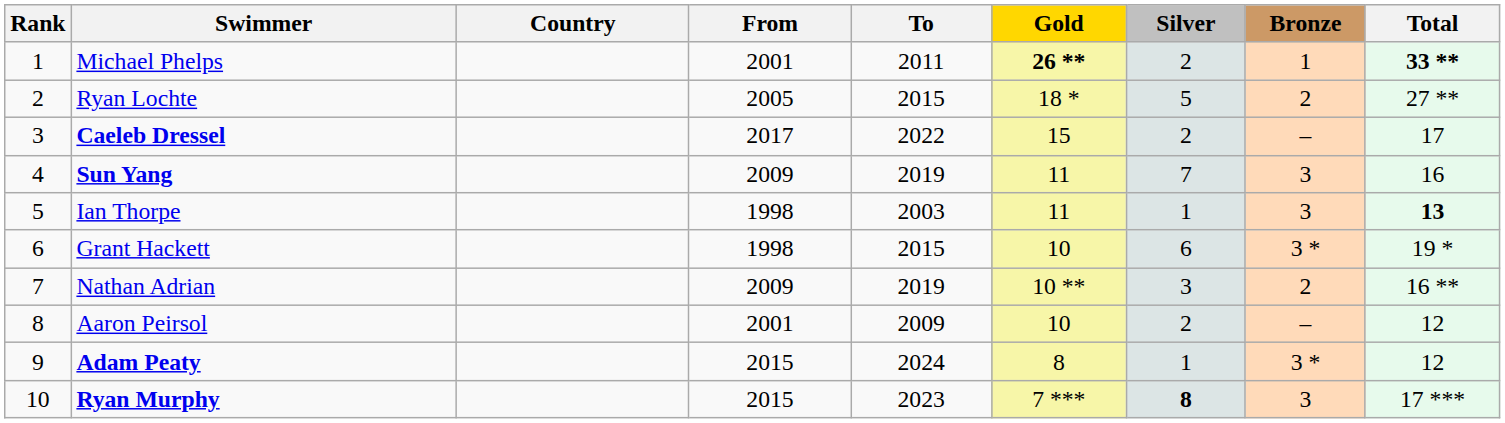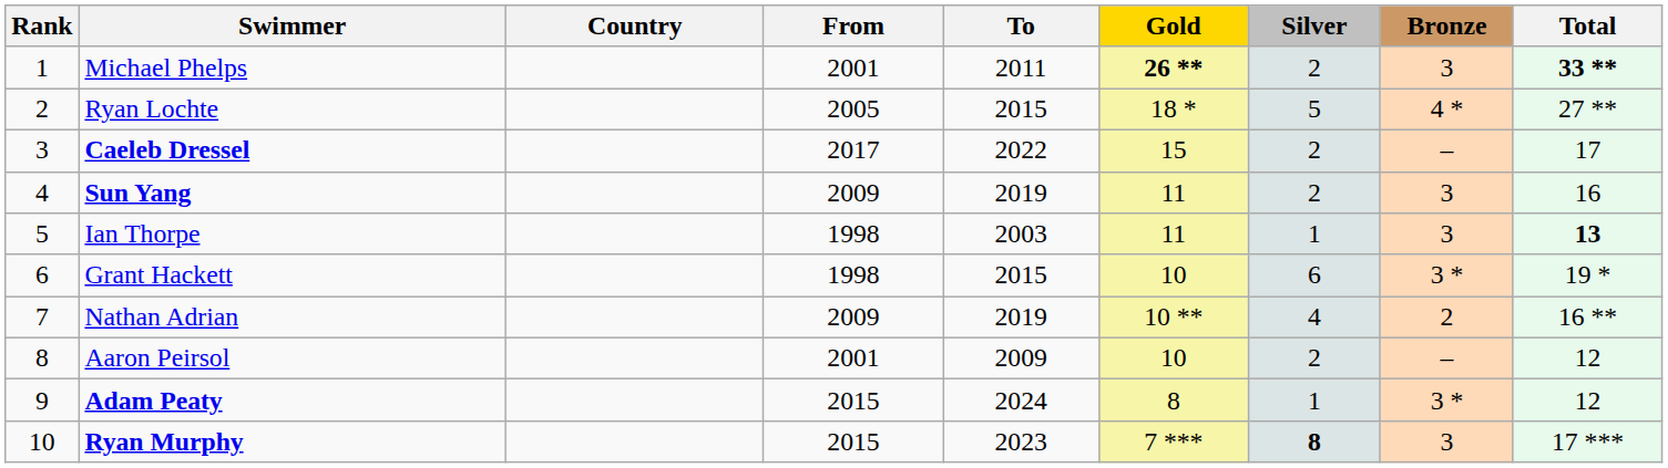 <table class="wikitable plainrowheaders" width=80% style="text-align:center;">
 <tr style="background-color:#EDEDED;">
 <th class="hintergrundfarbe5" style="width:1em">Rank</th>
 <th class="hintergrundfarbe5">Swimmer</th>
 <th class="hintergrundfarbe5">Country</th>
 <th class="hintergrundfarbe5">From</th>
 <th class="hintergrundfarbe5">To</th>
 <th style="background:    gold; width:9%">Gold</th>
 <th style="background:  silver; width:8%">Silver</th>
 <th style="background: #CC9966; width:8%">Bronze</th>
 <th class="hintergrundfarbe5" style="width:9%">Total</th>
 </tr>
 <tr>
 <td>1</td>
 <td align="left"><a href='#'>Michael Phelps</a></td>
 <td align="left"></td>
 <td>2001</td>
 <td>2011</td>
 <td bgcolor="#F7F6A8"><strong> 26 **</strong></td>
 <td bgcolor="#DCE5E5">2</td>
-<td bgcolor="#FFDAB9">1</td>
+<td bgcolor="#FFDAB9">3</td>
 <td bgcolor="#E7FAEC"><strong> 33 **</strong></td>
 </tr>
 <tr align="center">
 <td>2</td>
 <td align="left"><a href='#'>Ryan Lochte</a></td>
 <td align="left"></td>
 <td>2005</td>
 <td>2015</td>
 <td bgcolor="#F7F6A8"> 18 *</td>
 <td bgcolor="#DCE5E5">5</td>
-<td bgcolor="#FFDAB9">2</td>
+<td bgcolor="#FFDAB9"> 4 *</td>
 <td bgcolor="#E7FAEC"> 27 **</td>
 </tr>
 <tr align="center">
 <td>3</td>
 <td align="left"><strong><a href='#'>Caeleb Dressel</a></strong></td>
 <td align="left"></td>
 <td>2017</td>
 <td>2022</td>
 <td bgcolor="#F7F6A8">15</td>
 <td bgcolor="#DCE5E5">2</td>
 <td bgcolor="#FFDAB9">–</td>
 <td bgcolor="#E7FAEC">17</td>
 </tr>
 <tr align="center">
 <td>4</td>
 <td align="left"><strong><a href='#'>Sun Yang</a></strong></td>
 <td align="left"></td>
 <td>2009</td>
 <td>2019</td>
 <td bgcolor="#F7F6A8">11</td>
-<td bgcolor="#DCE5E5">7</td>
+<td bgcolor="#DCE5E5">2</td>
 <td bgcolor="#FFDAB9">3</td>
 <td bgcolor="#E7FAEC">16</td>
 </tr>
 <tr align="center">
 <td>5</td>
 <td align="left"><a href='#'>Ian Thorpe</a></td>
 <td align="left"></td>
 <td>1998</td>
 <td>2003</td>
 <td bgcolor="#F7F6A8">11</td>
 <td bgcolor="#DCE5E5">1</td>
 <td bgcolor="#FFDAB9">3</td>
 <td bgcolor="#E7FAEC"><strong>13</strong></td>
 </tr>
 <tr align="center">
 <td>6</td>
 <td align="left"><a href='#'>Grant Hackett</a></td>
 <td align="left"></td>
 <td>1998</td>
 <td>2015</td>
 <td bgcolor="#F7F6A8">10</td>
 <td bgcolor="#DCE5E5">6</td>
 <td bgcolor="#FFDAB9"> 3 *</td>
 <td bgcolor="#E7FAEC"> 19 *</td>
 </tr>
 <tr align="center">
 <td>7</td>
 <td align="left"><a href='#'>Nathan Adrian</a></td>
 <td align="left"></td>
 <td>2009</td>
 <td>2019</td>
 <td bgcolor="#F7F6A8"> 10 **</td>
-<td bgcolor="#DCE5E5">3</td>
+<td bgcolor="#DCE5E5">4</td>
 <td bgcolor="#FFDAB9">2</td>
 <td bgcolor="#E7FAEC"> 16 **</td>
 </tr>
 <tr align="center">
 <td>8</td>
 <td align="left"><a href='#'>Aaron Peirsol</a></td>
 <td align="left"></td>
 <td>2001</td>
 <td>2009</td>
 <td bgcolor="#F7F6A8">10</td>
 <td bgcolor="#DCE5E5">2</td>
 <td bgcolor="#FFDAB9">–</td>
 <td bgcolor="#E7FAEC">12</td>
 </tr>
 <tr align="center">
 <td>9</td>
 <td align="left"><strong><a href='#'>Adam Peaty</a></strong></td>
 <td align="left"></td>
 <td>2015</td>
 <td>2024</td>
 <td bgcolor="#F7F6A8">8</td>
 <td bgcolor="#DCE5E5">1</td>
 <td bgcolor="#FFDAB9"> 3 *</td>
 <td bgcolor="#E7FAEC">12</td>
 </tr>
 <tr align="center">
 <td>10</td>
 <td align="left"><strong><a href='#'>Ryan Murphy</a></strong></td>
 <td align="left"></td>
 <td>2015</td>
 <td>2023</td>
 <td bgcolor="#F7F6A8"> 7 ***</td>
 <td bgcolor="#DCE5E5"><strong>8</strong></td>
 <td bgcolor="#FFDAB9">3</td>
 <td bgcolor="#E7FAEC"> 17 ***</td>
 </tr>
 </table>
